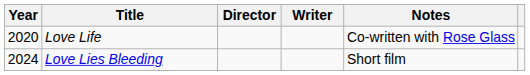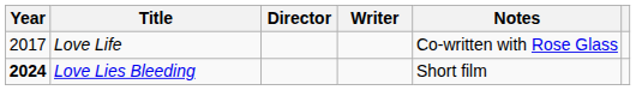 <table class="wikitable plainrowheaders sortable">
 <tr>
 <th>Year</th>
 <th width="195">Title</th>
 <th width="65">Director</th>
 <th width="65">Writer</th>
 <th class="unsortable">Notes</th>
 <th class="unsortable"></th>
 </tr>
 <tr>
-<td>2020</td>
+<td>2017</td>
 <td><em>Love Life</em></td>
 <td></td>
 <td></td>
 <td>Co-written with <a href='#'>Rose Glass</a></td>
 <td></td>
 </tr>
 <tr>
-<td>2024</td>
+<td><strong>2024</strong></td>
 <td><em><a href='#'>Love Lies Bleeding</a></em></td>
 <td></td>
 <td></td>
 <td>Short film</td>
 <td></td>
 </tr>
 </table>
